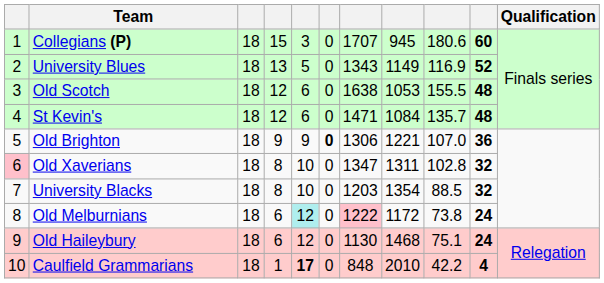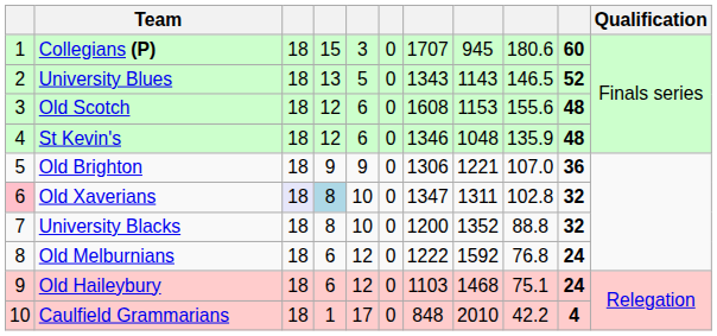 <table class="wikitable" style="text-align:center; margin-bottom:0">
 <tr>
 <th style="width:10px"></th>
 <th style="width:35%;">Team</th>
 <th style="width:30px;"></th>
 <th style="width:30px;"></th>
 <th style="width:30px;"></th>
 <th style="width:30px;"></th>
 <th style="width:30px;"></th>
 <th style="width:30px;"></th>
 <th style="width:30px;"></th>
 <th style="width:30px;"></th>
 <th>Qualification</th>
 </tr>
 <tr style="background:#ccffcc;">
 <td>1</td>
 <td style="text-align:left;"><a href='#'>Collegians</a> <strong>(P)</strong></td>
 <td>18</td>
 <td>15</td>
 <td>3</td>
 <td>0</td>
 <td>1707</td>
 <td>945</td>
 <td>180.6</td>
 <td><strong>60</strong></td>
 <td rowspan=4>Finals series</td>
 </tr>
 <tr style="background:#ccffcc;">
 <td>2</td>
 <td style="text-align:left;"><a href='#'>University Blues</a></td>
 <td>18</td>
 <td>13</td>
 <td>5</td>
 <td>0</td>
 <td>1343</td>
-<td>1149</td>
-<td>116.9</td>
+<td>1143</td>
+<td>146.5</td>
 <td><strong>52</strong></td>
 </tr>
 <tr style="background:#ccffcc;">
 <td>3</td>
 <td style="text-align:left;"><a href='#'>Old Scotch</a></td>
 <td>18</td>
 <td>12</td>
 <td>6</td>
 <td>0</td>
-<td>1638</td>
-<td>1053</td>
-<td>155.5</td>
+<td>1608</td>
+<td>1153</td>
+<td>155.6</td>
 <td><strong>48</strong></td>
 </tr>
 <tr style="background:#ccffcc;">
 <td>4</td>
 <td style="text-align:left;"><a href='#'>St Kevin's</a></td>
 <td>18</td>
 <td>12</td>
 <td>6</td>
 <td>0</td>
-<td>1471</td>
-<td>1084</td>
-<td>135.7</td>
+<td>1346</td>
+<td>1048</td>
+<td>135.9</td>
 <td><strong>48</strong></td>
 </tr>
 <tr>
 <td>5</td>
 <td style="text-align:left;"><a href='#'>Old Brighton</a></td>
 <td>18</td>
 <td>9</td>
 <td>9</td>
-<td><strong>0</strong></td>
+<td>0</td>
 <td>1306</td>
 <td>1221</td>
 <td>107.0</td>
 <td><strong>36</strong></td>
 </tr>
 <tr>
 <td style="background: pink;">6</td>
 <td style="text-align:left;"><a href='#'>Old Xaverians</a></td>
-<td>18</td>
-<td>8</td>
+<td style="background: lavender;">18</td>
+<td style="background: lightblue;">8</td>
 <td>10</td>
 <td>0</td>
 <td>1347</td>
 <td>1311</td>
 <td>102.8</td>
 <td><strong>32</strong></td>
 </tr>
 <tr>
 <td>7</td>
 <td style="text-align:left;"><a href='#'>University Blacks</a></td>
 <td>18</td>
 <td>8</td>
 <td>10</td>
 <td>0</td>
-<td>1203</td>
-<td>1354</td>
-<td>88.5</td>
+<td>1200</td>
+<td>1352</td>
+<td>88.8</td>
 <td><strong>32</strong></td>
 </tr>
 <tr>
 <td>8</td>
 <td style="text-align:left;"><a href='#'>Old Melburnians</a></td>
 <td>18</td>
 <td>6</td>
-<td style="background: paleturquoise;">12</td>
+<td>12</td>
 <td>0</td>
-<td style="background: pink;">1222</td>
-<td>1172</td>
-<td>73.8</td>
+<td>1222</td>
+<td>1592</td>
+<td>76.8</td>
 <td><strong>24</strong></td>
 </tr>
 <tr style="background:#FFCCCC;">
 <td>9</td>
 <td style="text-align:left;"><a href='#'>Old Haileybury</a></td>
 <td>18</td>
 <td>6</td>
 <td>12</td>
 <td>0</td>
-<td>1130</td>
+<td>1103</td>
 <td>1468</td>
 <td>75.1</td>
 <td><strong>24</strong></td>
 <td rowspan=2><a href='#'>Relegation</a></td>
 </tr>
 <tr style="background:#FFCCCC;">
 <td>10</td>
 <td style="text-align:left;"><a href='#'>Caulfield Grammarians</a></td>
 <td>18</td>
 <td>1</td>
-<td><strong>17</strong></td>
+<td>17</td>
 <td>0</td>
 <td>848</td>
 <td>2010</td>
 <td>42.2</td>
 <td><strong>4</strong></td>
 </tr>
 </table>
